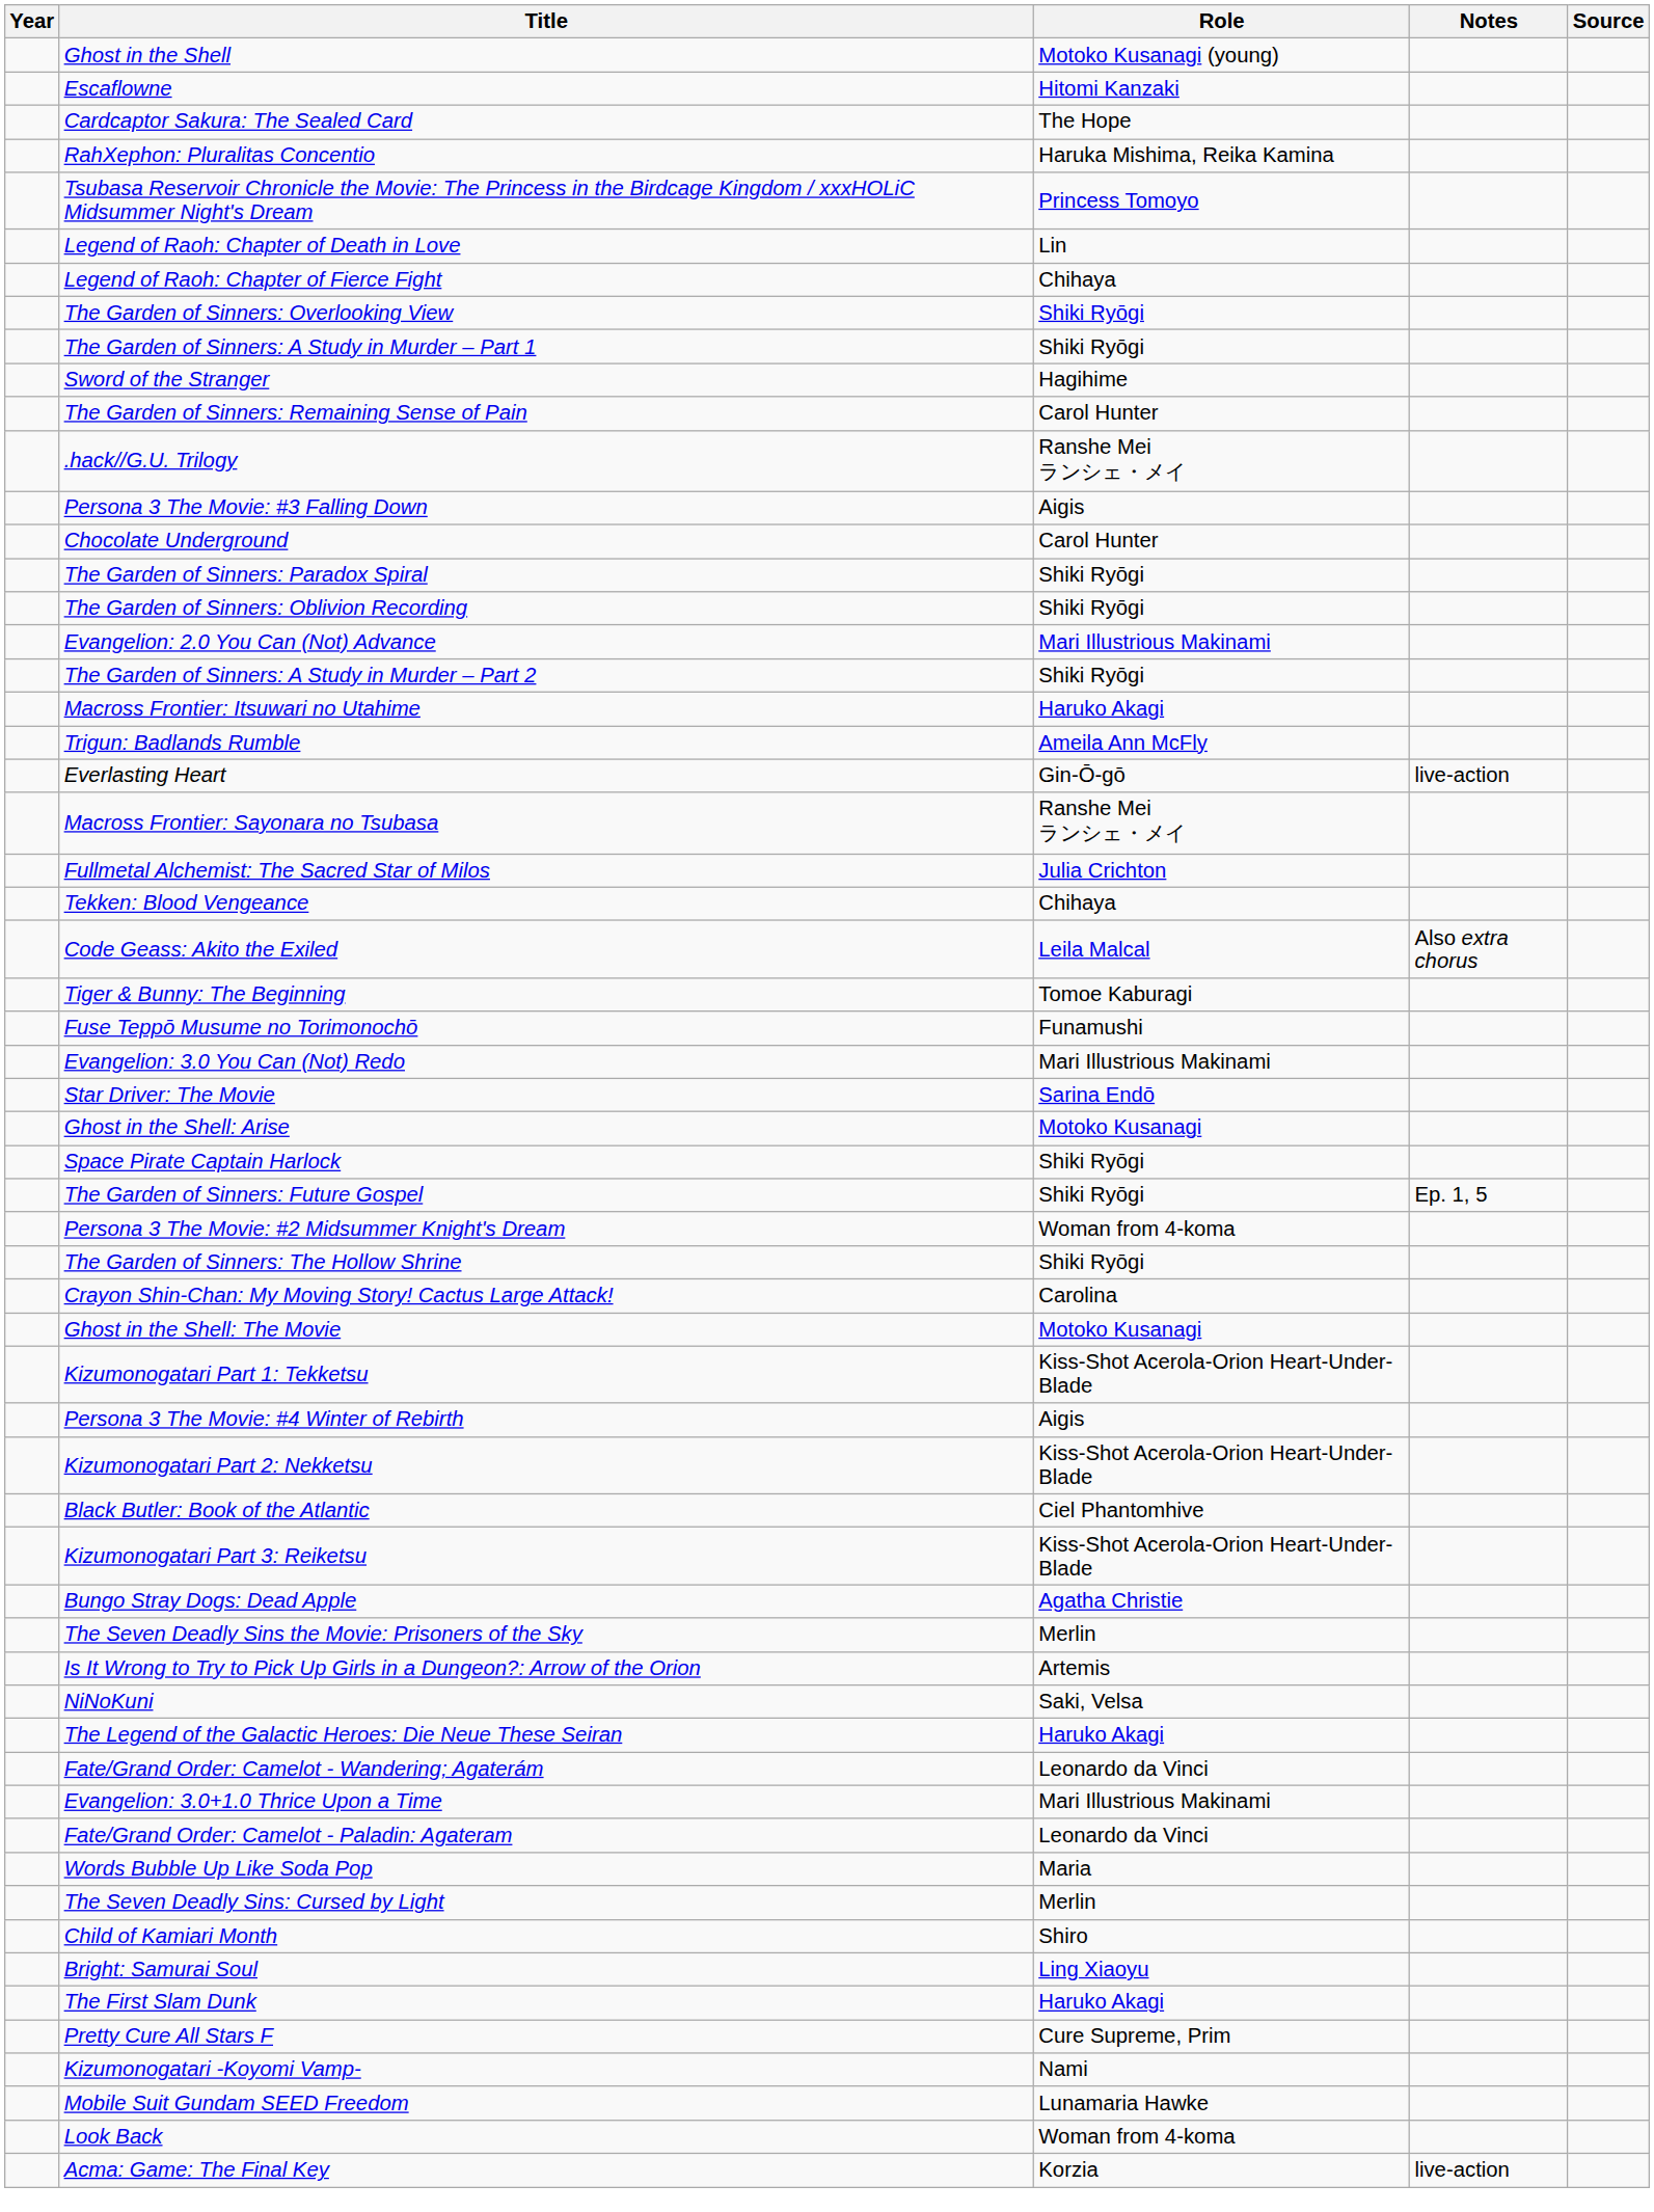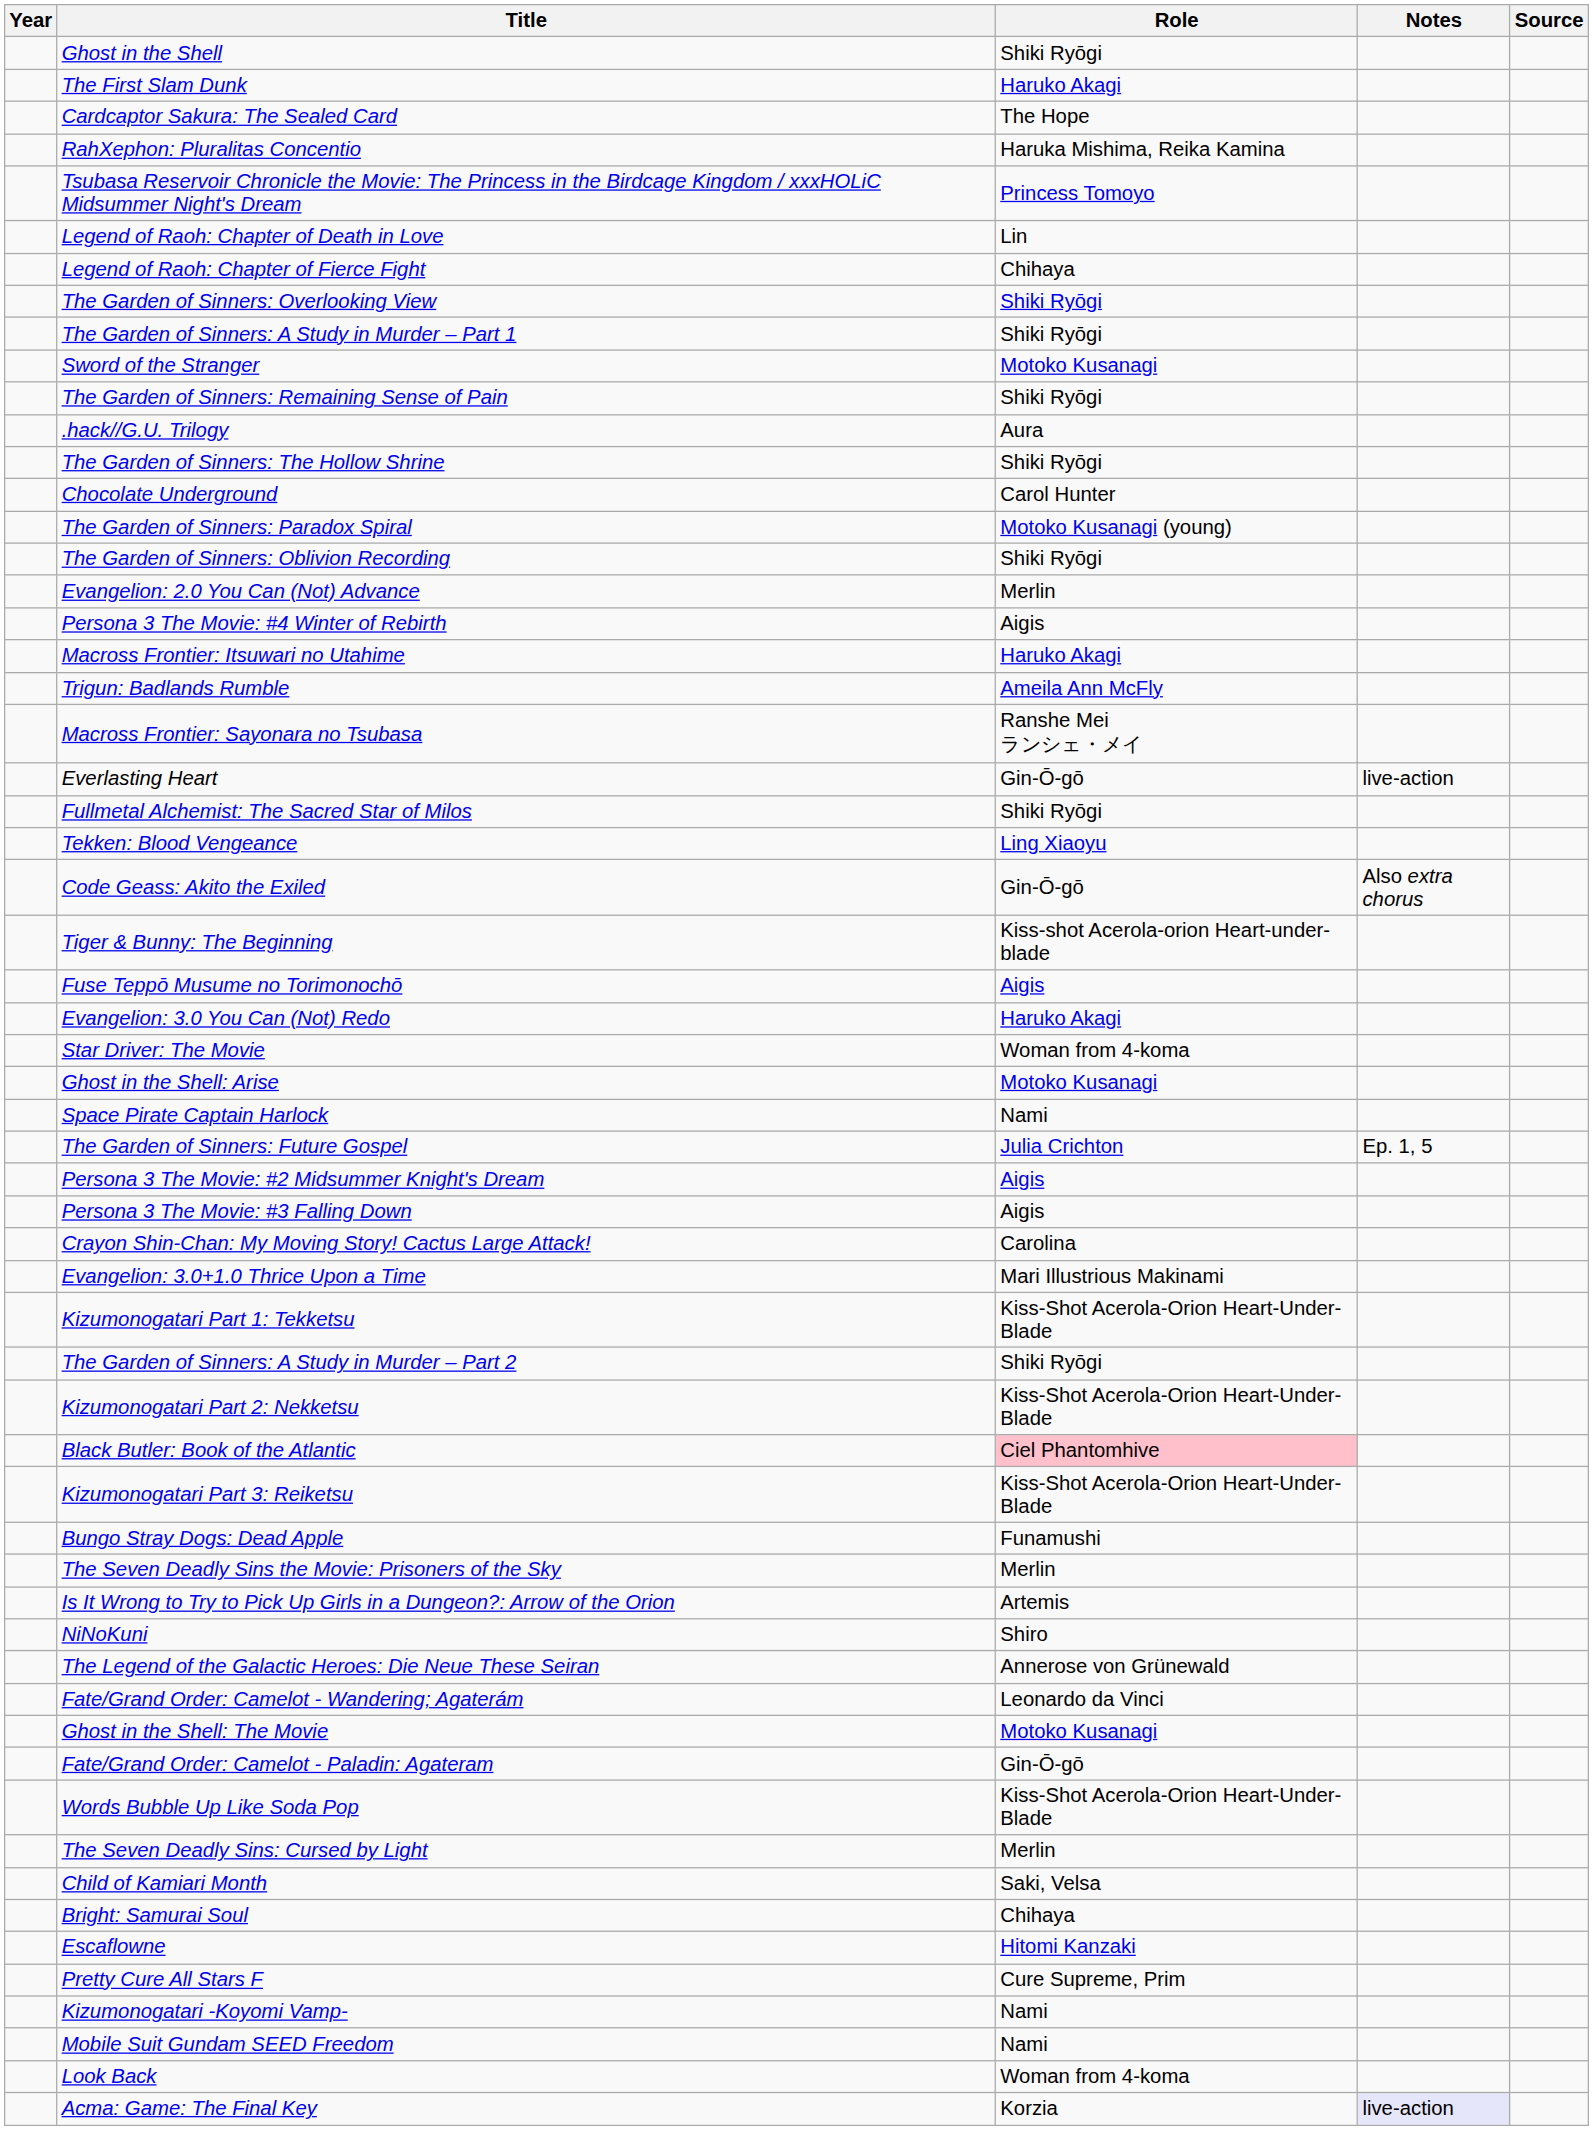 <table class="wikitable sortable plainrowheaders">
 <tr>
 <th>Year</th>
 <th>Title</th>
 <th>Role</th>
 <th class="unsortable">Notes</th>
 <th class="unsortable">Source</th>
 </tr>
 <tr>
 <td></td>
 <td><em><a href='#'>Ghost in the Shell</a></em></td>
-<td><a href='#'>Motoko Kusanagi</a> (young)</td>
+<td>Shiki Ryōgi</td>
 <td></td>
 <td></td>
 </tr>
 <tr>
 <td></td>
-<td><em><a href='#'>Escaflowne</a></em></td>
-<td><a href='#'>Hitomi Kanzaki</a></td>
+<td><em><a href='#'>The First Slam Dunk</a></em></td>
+<td><a href='#'>Haruko Akagi</a></td>
 <td></td>
 <td></td>
 </tr>
 <tr>
 <td></td>
 <td><em><a href='#'>Cardcaptor Sakura: The Sealed Card</a></em></td>
 <td>The Hope </td>
 <td></td>
 <td></td>
 </tr>
 <tr>
 <td></td>
 <td><em><a href='#'>RahXephon: Pluralitas Concentio</a></em></td>
 <td>Haruka Mishima, Reika Kamina</td>
 <td></td>
 <td></td>
 </tr>
 <tr>
 <td></td>
 <td><em><a href='#'>Tsubasa Reservoir Chronicle the Movie: The Princess in the Birdcage Kingdom / xxxHOLiC Midsummer Night's Dream</a></em></td>
 <td><a href='#'>Princess Tomoyo</a></td>
 <td></td>
 <td></td>
 </tr>
 <tr>
 <td></td>
 <td><em><a href='#'>Legend of Raoh: Chapter of Death in Love</a></em></td>
 <td>Lin</td>
 <td></td>
 <td></td>
 </tr>
 <tr>
 <td></td>
 <td><em><a href='#'>Legend of Raoh: Chapter of Fierce Fight</a></em></td>
 <td>Chihaya</td>
 <td></td>
 <td></td>
 </tr>
 <tr>
 <td></td>
 <td><em><a href='#'>The Garden of Sinners: Overlooking View</a></em></td>
 <td><a href='#'>Shiki Ryōgi</a></td>
 <td></td>
 <td></td>
 </tr>
 <tr>
 <td></td>
 <td><em><a href='#'>The Garden of Sinners: A Study in Murder – Part 1</a></em></td>
 <td>Shiki Ryōgi</td>
 <td></td>
 <td></td>
 </tr>
 <tr>
 <td></td>
 <td><em><a href='#'>Sword of the Stranger</a></em></td>
-<td>Hagihime</td>
+<td><a href='#'>Motoko Kusanagi</a></td>
 <td></td>
 <td></td>
 </tr>
 <tr>
 <td></td>
 <td><em><a href='#'>The Garden of Sinners: Remaining Sense of Pain</a></em></td>
-<td>Carol Hunter</td>
+<td>Shiki Ryōgi</td>
 <td></td>
 <td></td>
 </tr>
 <tr>
 <td></td>
 <td><em><a href='#'>.hack//G.U. Trilogy</a></em></td>
-<td>Ranshe Mei<br>ランシェ・メイ</td>
+<td>Aura</td>
 <td></td>
 <td></td>
 </tr>
 <tr>
 <td></td>
-<td><em><a href='#'>Persona 3 The Movie: #3 Falling Down</a></em></td>
-<td>Aigis</td>
+<td><em><a href='#'>The Garden of Sinners: The Hollow Shrine</a></em></td>
+<td>Shiki Ryōgi</td>
 <td></td>
 <td></td>
 </tr>
 <tr>
 <td></td>
 <td><em><a href='#'>Chocolate Underground</a></em></td>
 <td>Carol Hunter</td>
 <td></td>
 <td></td>
 </tr>
 <tr>
 <td></td>
 <td><em><a href='#'>The Garden of Sinners: Paradox Spiral</a></em></td>
-<td>Shiki Ryōgi</td>
+<td><a href='#'>Motoko Kusanagi</a> (young)</td>
 <td></td>
 <td></td>
 </tr>
 <tr>
 <td></td>
 <td><em><a href='#'>The Garden of Sinners: Oblivion Recording</a></em></td>
 <td>Shiki Ryōgi</td>
 <td></td>
 <td></td>
 </tr>
 <tr>
 <td></td>
 <td><em><a href='#'>Evangelion: 2.0 You Can (Not) Advance</a></em></td>
-<td><a href='#'>Mari Illustrious Makinami</a></td>
+<td>Merlin</td>
 <td></td>
 <td></td>
 </tr>
 <tr>
 <td></td>
-<td><em><a href='#'>The Garden of Sinners: A Study in Murder – Part 2</a></em></td>
-<td>Shiki Ryōgi</td>
+<td><em><a href='#'>Persona 3 The Movie: #4 Winter of Rebirth</a></em></td>
+<td>Aigis</td>
 <td></td>
 <td></td>
 </tr>
 <tr>
 <td></td>
 <td><em><a href='#'>Macross Frontier: Itsuwari no Utahime</a></em></td>
 <td><a href='#'>Haruko Akagi</a></td>
 <td></td>
 <td></td>
 </tr>
 <tr>
 <td></td>
 <td><em><a href='#'>Trigun: Badlands Rumble</a></em></td>
 <td><a href='#'>Ameila Ann McFly</a></td>
 <td></td>
 <td></td>
 </tr>
 <tr>
 <td></td>
+<td><em><a href='#'>Macross Frontier: Sayonara no Tsubasa</a></em></td>
+<td>Ranshe Mei<br>ランシェ・メイ</td>
+<td></td>
+<td></td>
+</tr>
+<tr>
+<td></td>
 <td><em>Everlasting Heart</em></td>
 <td>Gin-Ō-gō</td>
 <td>live-action</td>
 <td></td>
 </tr>
 <tr>
 <td></td>
-<td><em><a href='#'>Macross Frontier: Sayonara no Tsubasa</a></em></td>
-<td>Ranshe Mei<br>ランシェ・メイ</td>
-<td></td>
-<td></td>
-</tr>
-<tr>
-<td></td>
 <td><em><a href='#'>Fullmetal Alchemist: The Sacred Star of Milos</a></em></td>
-<td><a href='#'>Julia Crichton</a></td>
+<td>Shiki Ryōgi</td>
 <td></td>
 <td></td>
 </tr>
 <tr>
 <td></td>
 <td><em><a href='#'>Tekken: Blood Vengeance</a></em></td>
-<td>Chihaya</td>
+<td><a href='#'>Ling Xiaoyu</a></td>
 <td></td>
 <td></td>
 </tr>
 <tr>
 <td></td>
 <td><em><a href='#'>Code Geass: Akito the Exiled</a></em></td>
-<td><a href='#'>Leila Malcal</a></td>
+<td>Gin-Ō-gō</td>
 <td>Also <em>extra chorus</em></td>
 <td></td>
 </tr>
 <tr>
 <td></td>
 <td><em><a href='#'>Tiger & Bunny: The Beginning</a></em></td>
-<td>Tomoe Kaburagi</td>
+<td>Kiss-shot Acerola-orion Heart-under-blade</td>
 <td></td>
 <td></td>
 </tr>
 <tr>
 <td></td>
 <td><em><a href='#'>Fuse Teppō Musume no Torimonochō</a></em></td>
-<td>Funamushi</td>
+<td><a href='#'>Aigis</a></td>
 <td></td>
 <td></td>
 </tr>
 <tr>
 <td></td>
 <td><em><a href='#'>Evangelion: 3.0 You Can (Not) Redo</a></em></td>
-<td>Mari Illustrious Makinami</td>
+<td><a href='#'>Haruko Akagi</a></td>
 <td></td>
 <td></td>
 </tr>
 <tr>
 <td></td>
 <td><em><a href='#'>Star Driver: The Movie</a></em></td>
-<td><a href='#'>Sarina Endō</a></td>
+<td>Woman from 4-koma</td>
 <td></td>
 <td></td>
 </tr>
 <tr>
 <td></td>
 <td><em><a href='#'>Ghost in the Shell: Arise</a></em></td>
 <td><a href='#'>Motoko Kusanagi</a></td>
 <td></td>
 <td></td>
 </tr>
 <tr>
 <td></td>
 <td><em><a href='#'>Space Pirate Captain Harlock</a></em></td>
-<td>Shiki Ryōgi</td>
+<td>Nami</td>
 <td></td>
 <td></td>
 </tr>
 <tr>
 <td></td>
 <td><em><a href='#'>The Garden of Sinners: Future Gospel</a></em></td>
-<td>Shiki Ryōgi</td>
+<td><a href='#'>Julia Crichton</a></td>
 <td>Ep. 1, 5</td>
 <td></td>
 </tr>
 <tr>
 <td></td>
 <td><em><a href='#'>Persona 3 The Movie: #2 Midsummer Knight's Dream</a></em></td>
-<td>Woman from 4-koma</td>
+<td><a href='#'>Aigis</a></td>
 <td></td>
 <td></td>
 </tr>
 <tr>
 <td></td>
-<td><em><a href='#'>The Garden of Sinners: The Hollow Shrine</a></em></td>
-<td>Shiki Ryōgi</td>
+<td><em><a href='#'>Persona 3 The Movie: #3 Falling Down</a></em></td>
+<td>Aigis</td>
 <td></td>
 <td></td>
 </tr>
 <tr>
 <td></td>
 <td><em><a href='#'>Crayon Shin-Chan: My Moving Story! Cactus Large Attack!</a></em></td>
 <td>Carolina</td>
 <td></td>
 <td></td>
 </tr>
 <tr>
 <td></td>
-<td><em><a href='#'>Ghost in the Shell: The Movie</a></em></td>
-<td><a href='#'>Motoko Kusanagi</a></td>
+<td><em><a href='#'>Evangelion: 3.0+1.0 Thrice Upon a Time</a></em></td>
+<td>Mari Illustrious Makinami</td>
 <td></td>
 <td></td>
 </tr>
 <tr>
 <td></td>
 <td><em><a href='#'>Kizumonogatari Part 1: Tekketsu</a></em></td>
 <td>Kiss-Shot Acerola-Orion Heart-Under-Blade</td>
 <td></td>
 <td></td>
 </tr>
 <tr>
 <td></td>
-<td><em><a href='#'>Persona 3 The Movie: #4 Winter of Rebirth</a></em></td>
-<td>Aigis</td>
+<td><em><a href='#'>The Garden of Sinners: A Study in Murder – Part 2</a></em></td>
+<td>Shiki Ryōgi</td>
 <td></td>
 <td></td>
 </tr>
 <tr>
 <td></td>
 <td><em><a href='#'>Kizumonogatari Part 2: Nekketsu</a></em></td>
 <td>Kiss-Shot Acerola-Orion Heart-Under-Blade</td>
 <td></td>
 <td></td>
 </tr>
 <tr>
 <td></td>
 <td><em><a href='#'>Black Butler: Book of the Atlantic</a></em></td>
-<td>Ciel Phantomhive</td>
+<td style="background: pink;">Ciel Phantomhive</td>
 <td></td>
 <td></td>
 </tr>
 <tr>
 <td></td>
 <td><em><a href='#'>Kizumonogatari Part 3: Reiketsu</a></em></td>
 <td>Kiss-Shot Acerola-Orion Heart-Under-Blade</td>
 <td></td>
 <td></td>
 </tr>
 <tr>
 <td></td>
 <td><em><a href='#'>Bungo Stray Dogs: Dead Apple</a></em></td>
-<td><a href='#'>Agatha Christie</a></td>
+<td>Funamushi</td>
 <td></td>
 <td></td>
 </tr>
 <tr>
 <td></td>
 <td><em><a href='#'>The Seven Deadly Sins the Movie: Prisoners of the Sky</a></em></td>
 <td>Merlin</td>
 <td></td>
 <td></td>
 </tr>
 <tr>
 <td></td>
 <td><em><a href='#'>Is It Wrong to Try to Pick Up Girls in a Dungeon?: Arrow of the Orion</a></em></td>
 <td>Artemis</td>
 <td></td>
 <td></td>
 </tr>
 <tr>
 <td></td>
 <td><em><a href='#'>NiNoKuni</a></em></td>
-<td>Saki, Velsa</td>
+<td>Shiro</td>
 <td></td>
 <td></td>
 </tr>
 <tr>
 <td></td>
 <td><em><a href='#'>The Legend of the Galactic Heroes: Die Neue These Seiran</a></em></td>
-<td><a href='#'>Haruko Akagi</a></td>
+<td>Annerose von Grünewald</td>
 <td></td>
 <td></td>
 </tr>
 <tr>
 <td></td>
 <td><em><a href='#'>Fate/Grand Order: Camelot - Wandering; Agaterám</a></em></td>
 <td>Leonardo da Vinci</td>
 <td></td>
 <td></td>
 </tr>
 <tr>
 <td></td>
-<td><em><a href='#'>Evangelion: 3.0+1.0 Thrice Upon a Time</a></em></td>
-<td>Mari Illustrious Makinami</td>
+<td><em><a href='#'>Ghost in the Shell: The Movie</a></em></td>
+<td><a href='#'>Motoko Kusanagi</a></td>
 <td></td>
 <td></td>
 </tr>
 <tr>
 <td></td>
 <td><em><a href='#'>Fate/Grand Order: Camelot - Paladin: Agateram</a></em></td>
-<td>Leonardo da Vinci</td>
+<td>Gin-Ō-gō</td>
 <td></td>
 <td></td>
 </tr>
 <tr>
 <td></td>
 <td><em><a href='#'>Words Bubble Up Like Soda Pop</a></em></td>
-<td>Maria</td>
+<td>Kiss-Shot Acerola-Orion Heart-Under-Blade</td>
 <td></td>
 <td></td>
 </tr>
 <tr>
 <td></td>
 <td><em><a href='#'>The Seven Deadly Sins: Cursed by Light</a></em></td>
 <td>Merlin</td>
 <td></td>
 <td></td>
 </tr>
 <tr>
 <td></td>
 <td><em><a href='#'>Child of Kamiari Month</a></em></td>
-<td>Shiro</td>
+<td>Saki, Velsa</td>
 <td></td>
 <td></td>
 </tr>
 <tr>
 <td></td>
 <td><em><a href='#'>Bright: Samurai Soul</a></em></td>
-<td><a href='#'>Ling Xiaoyu</a></td>
+<td>Chihaya</td>
 <td></td>
 <td></td>
 </tr>
 <tr>
 <td></td>
-<td><em><a href='#'>The First Slam Dunk</a></em></td>
-<td><a href='#'>Haruko Akagi</a></td>
+<td><em><a href='#'>Escaflowne</a></em></td>
+<td><a href='#'>Hitomi Kanzaki</a></td>
 <td></td>
 <td></td>
 </tr>
 <tr>
 <td></td>
 <td><em><a href='#'>Pretty Cure All Stars F</a></em></td>
 <td>Cure Supreme, Prim</td>
 <td></td>
 <td></td>
 </tr>
 <tr>
 <td></td>
 <td><em><a href='#'>Kizumonogatari -Koyomi Vamp-</a></em></td>
 <td>Nami</td>
 <td></td>
 <td></td>
 </tr>
 <tr>
 <td></td>
 <td><em><a href='#'>Mobile Suit Gundam SEED Freedom</a></em></td>
-<td>Lunamaria Hawke</td>
+<td>Nami</td>
 <td></td>
 <td></td>
 </tr>
 <tr>
 <td></td>
 <td><em><a href='#'>Look Back</a></em></td>
 <td>Woman from 4-koma</td>
 <td></td>
 <td></td>
 </tr>
 <tr>
 <td></td>
 <td><em><a href='#'>Acma: Game: The Final Key</a></em></td>
 <td>Korzia</td>
-<td>live-action</td>
+<td style="background: lavender;">live-action</td>
 <td></td>
 </tr>
 <tr>
 </tr>
 </table>
